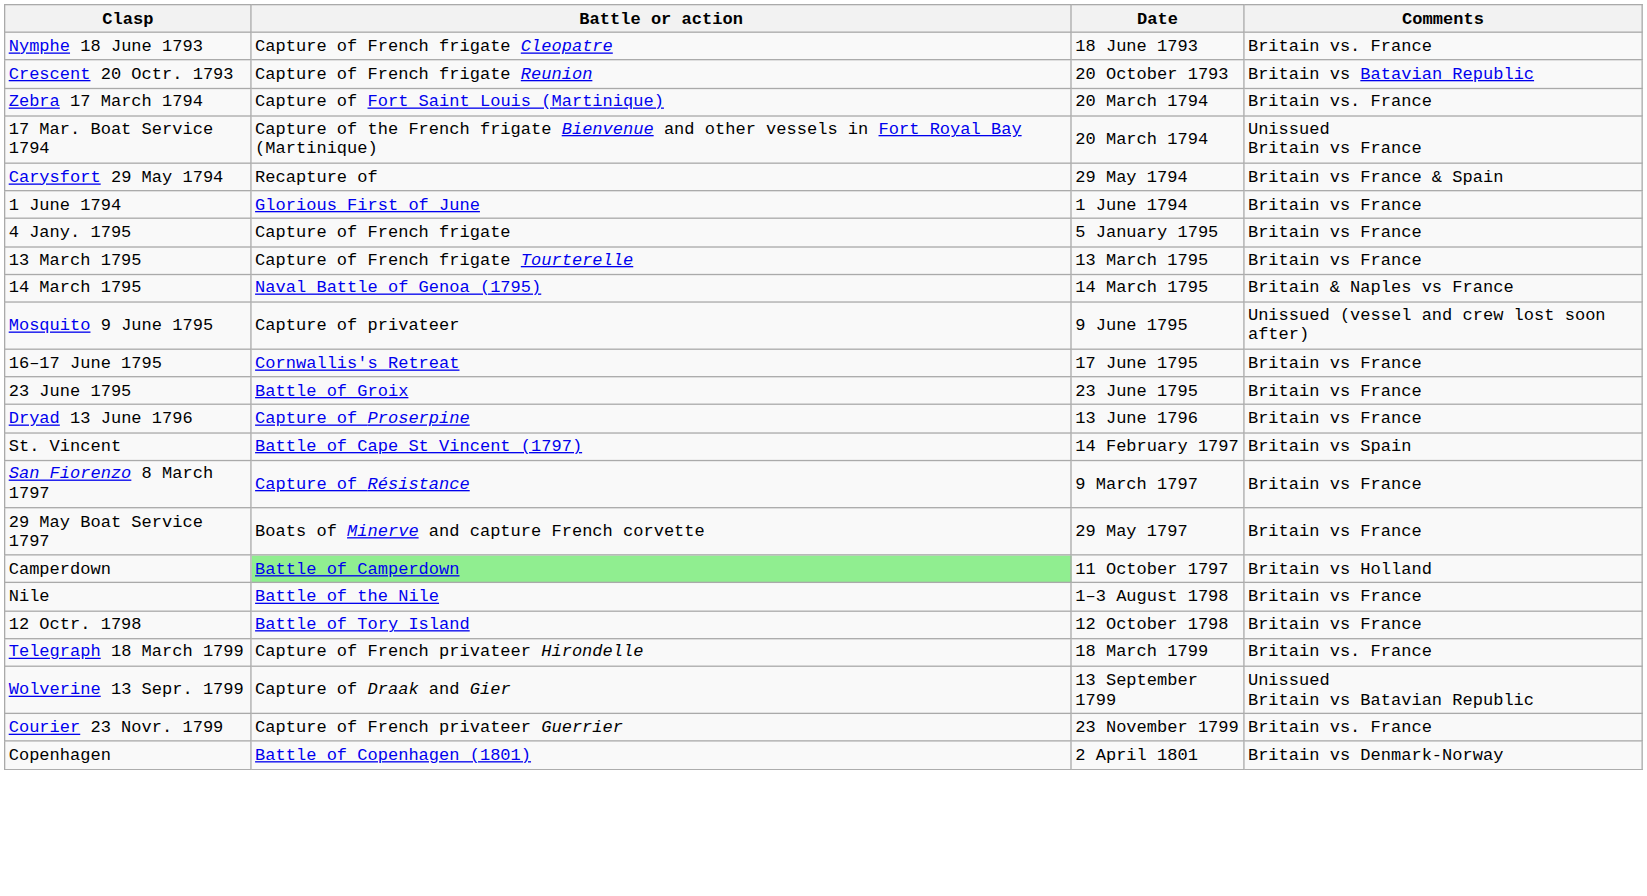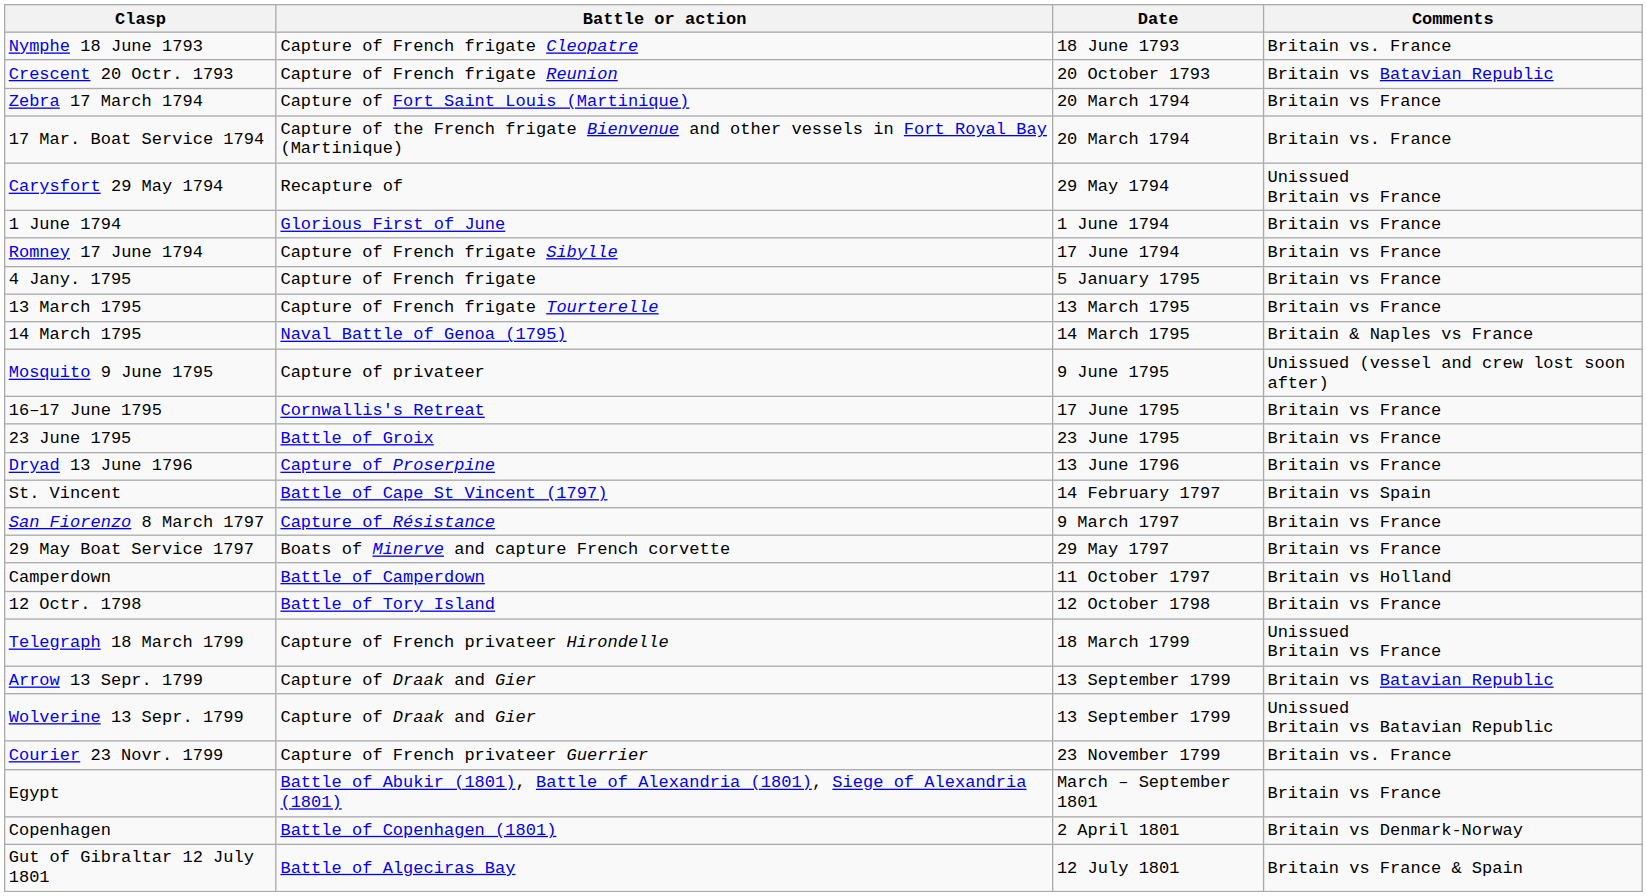 <table class ="wikitable sortable">
 <tr>
 <th>Clasp</th>
 <th>Battle or action</th>
 <th>Date</th>
 <th>Comments</th>
 </tr>
 <tr>
 <td><a href='#'>Nymphe</a> 18 June 1793</td>
 <td>Capture of French frigate <a href='#'><em>Cleopatre</em></a></td>
 <td>18 June 1793</td>
 <td>Britain vs. France</td>
 </tr>
 <tr>
 <td><a href='#'>Crescent</a> 20 Octr. 1793</td>
 <td>Capture of French frigate <a href='#'><em>Reunion</em></a></td>
 <td>20 October 1793</td>
 <td>Britain vs <a href='#'>Batavian Republic</a></td>
 </tr>
 <tr>
 <td><a href='#'>Zebra</a> 17 March 1794</td>
 <td>Capture of <a href='#'>Fort Saint Louis (Martinique)</a></td>
 <td>20 March 1794</td>
-<td>Britain vs. France</td>
+<td>Britain vs France</td>
 </tr>
 <tr>
 <td>17 Mar. Boat Service 1794</td>
 <td>Capture of the French frigate <a href='#'><em>Bienvenue</em></a> and other vessels in <a href='#'>Fort Royal Bay</a> (Martinique)</td>
 <td>20 March 1794</td>
-<td>Unissued <br>Britain vs France</td>
+<td>Britain vs. France</td>
 </tr>
 <tr>
 <td><a href='#'>Carysfort</a> 29 May 1794</td>
 <td>Recapture of </td>
 <td>29 May 1794</td>
-<td>Britain vs France & Spain</td>
+<td>Unissued <br>Britain vs France</td>
 </tr>
 <tr>
 <td>1 June 1794</td>
 <td><a href='#'>Glorious First of June</a></td>
 <td>1 June 1794</td>
+<td>Britain vs France</td>
+</tr>
+<tr>
+<td><a href='#'>Romney</a> 17 June 1794</td>
+<td>Capture of French frigate <a href='#'><em>Sibylle</em></a></td>
+<td>17 June 1794</td>
 <td>Britain vs France</td>
 </tr>
 <tr>
 <td> 4 Jany. 1795</td>
 <td>Capture of French frigate </td>
 <td>5 January 1795</td>
 <td>Britain vs France</td>
 </tr>
 <tr>
 <td> 13 March 1795</td>
 <td>Capture of French frigate <a href='#'><em>Tourterelle</em></a></td>
 <td>13 March 1795</td>
 <td>Britain vs France</td>
 </tr>
 <tr>
 <td>14 March 1795</td>
 <td><a href='#'>Naval Battle of Genoa (1795)</a></td>
 <td>14 March 1795</td>
 <td>Britain & Naples vs France</td>
 </tr>
 <tr>
 <td><a href='#'>Mosquito</a> 9 June 1795</td>
 <td>Capture of privateer</td>
 <td>9 June 1795</td>
 <td>Unissued (vessel and crew lost soon after)</td>
 </tr>
 <tr>
 <td>16–17 June 1795</td>
 <td><a href='#'>Cornwallis's Retreat</a></td>
 <td>17 June 1795</td>
 <td>Britain vs France</td>
 </tr>
 <tr>
 <td>23 June 1795</td>
 <td><a href='#'>Battle of Groix</a></td>
 <td>23 June 1795</td>
 <td>Britain vs France</td>
 </tr>
 <tr>
 <td><a href='#'>Dryad</a> 13 June 1796</td>
 <td><a href='#'>Capture of <em>Proserpine</em></a></td>
 <td>13 June 1796</td>
 <td>Britain vs France</td>
 </tr>
 <tr>
 <td>St. Vincent</td>
 <td><a href='#'>Battle of Cape St Vincent (1797)</a></td>
 <td>14 February 1797</td>
 <td>Britain vs Spain</td>
 </tr>
 <tr>
 <td><a href='#'><em>San Fiorenzo</em></a> 8 March 1797</td>
 <td><a href='#'>Capture of <em>Résistance</em></a></td>
 <td>9 March 1797</td>
 <td>Britain vs France</td>
 </tr>
 <tr>
 <td>29 May Boat Service 1797</td>
 <td>Boats of <a href='#'><em>Minerve</em></a> and  capture French corvette </td>
 <td>29 May 1797</td>
 <td>Britain vs France</td>
 </tr>
 <tr>
 <td>Camperdown</td>
-<td style="background: lightgreen;"><a href='#'>Battle of Camperdown</a></td>
+<td><a href='#'>Battle of Camperdown</a></td>
 <td>11 October 1797</td>
 <td>Britain vs Holland</td>
-</tr>
-<tr>
-<td>Nile</td>
-<td><a href='#'>Battle of the Nile</a></td>
-<td>1–3 August 1798</td>
-<td>Britain vs France</td>
 </tr>
 <tr>
 <td>12 Octr. 1798</td>
 <td><a href='#'>Battle of Tory Island</a></td>
 <td>12 October 1798</td>
 <td>Britain vs France</td>
 </tr>
 <tr>
 <td><a href='#'>Telegraph</a> 18 March 1799</td>
 <td>Capture of French privateer <em>Hirondelle</em></td>
 <td>18 March 1799</td>
-<td>Britain vs. France</td>
+<td>Unissued <br>Britain vs France</td>
+</tr>
+<tr>
+<td><a href='#'>Arrow</a> 13 Sepr. 1799</td>
+<td>Capture of <em>Draak</em> and <em>Gier</em></td>
+<td>13 September 1799</td>
+<td>Britain vs <a href='#'>Batavian Republic</a></td>
 </tr>
 <tr>
 <td><a href='#'>Wolverine</a> 13 Sepr. 1799</td>
 <td>Capture of <em>Draak</em> and <em>Gier</em></td>
 <td>13 September 1799</td>
 <td>Unissued <br>Britain vs Batavian Republic</td>
 </tr>
 <tr>
 <td><a href='#'>Courier</a> 23 Novr. 1799</td>
 <td>Capture of French privateer <em>Guerrier</em></td>
 <td>23 November 1799</td>
 <td>Britain vs. France</td>
 </tr>
 <tr>
+<td>Egypt</td>
+<td><a href='#'>Battle of Abukir (1801)</a>, <a href='#'>Battle of Alexandria (1801)</a>, <a href='#'>Siege of Alexandria (1801)</a></td>
+<td>March – September 1801</td>
+<td>Britain vs France</td>
+</tr>
+<tr>
 <td>Copenhagen</td>
 <td><a href='#'>Battle of Copenhagen (1801)</a></td>
 <td>2 April 1801</td>
 <td>Britain vs Denmark-Norway</td>
 </tr>
+<tr>
+<td>Gut of Gibraltar 12 July 1801</td>
+<td><a href='#'>Battle of Algeciras Bay</a></td>
+<td>12 July 1801</td>
+<td>Britain vs France & Spain</td>
+</tr>
 </table>
